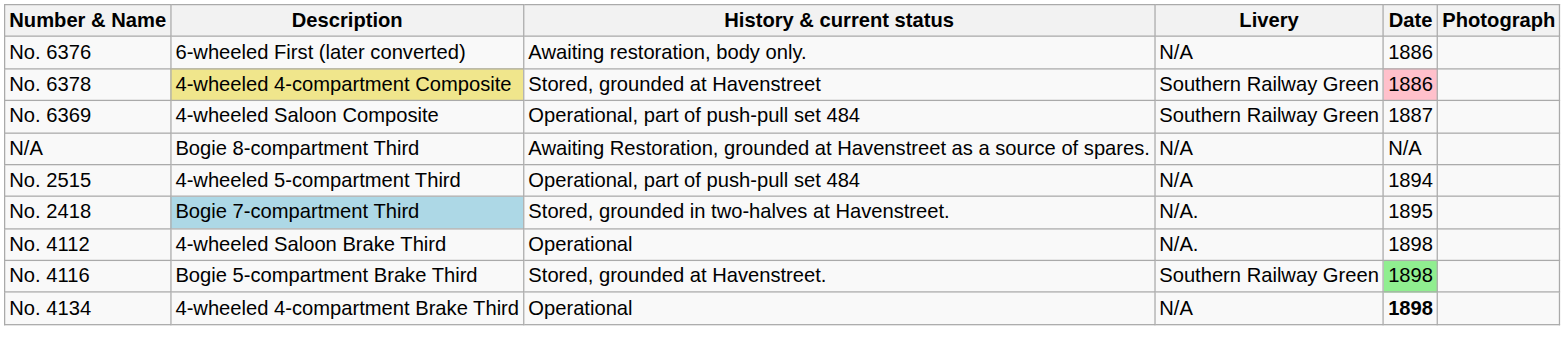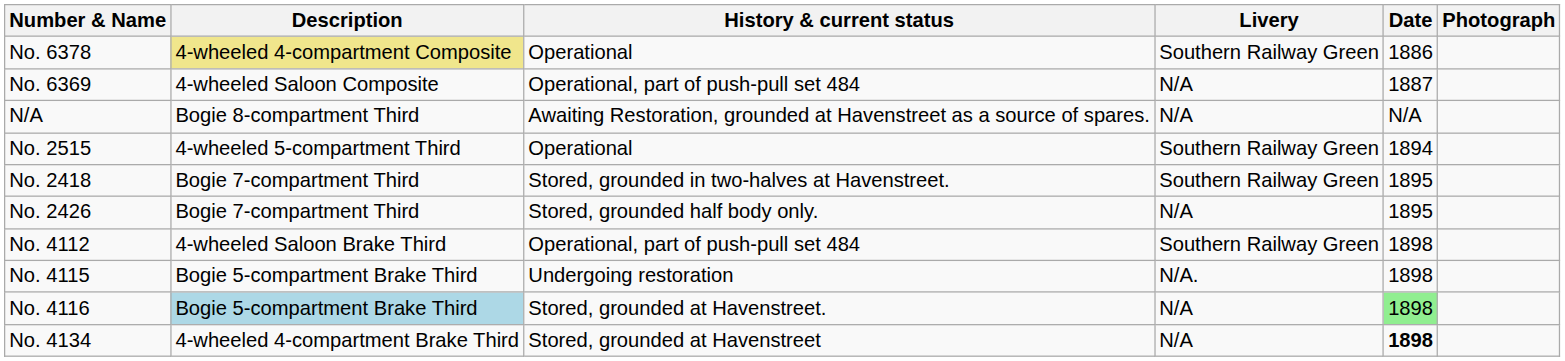 <table class="wikitable">
 <tr>
 <th>Number & Name</th>
 <th>Description</th>
 <th>History & current status</th>
 <th>Livery</th>
 <th>Date</th>
 <th>Photograph</th>
 </tr>
 <tr>
-<td>No. 6376</td>
-<td>6-wheeled First (later converted)</td>
-<td>Awaiting restoration, body only.</td>
-<td>N/A</td>
-<td>1886</td>
-<td></td>
-</tr>
-<tr>
 <td>No. 6378</td>
 <td style="background: khaki;">4-wheeled 4-compartment Composite</td>
-<td>Stored, grounded at Havenstreet</td>
+<td>Operational</td>
 <td>Southern Railway Green</td>
-<td style="background: pink;">1886</td>
+<td>1886</td>
 <td></td>
 </tr>
 <tr>
 <td>No. 6369</td>
 <td>4-wheeled Saloon Composite</td>
 <td>Operational, part of push-pull set 484</td>
-<td>Southern Railway Green</td>
+<td>N/A</td>
 <td>1887</td>
 <td></td>
 </tr>
 <tr>
 <td>N/A</td>
 <td>Bogie 8-compartment Third</td>
 <td>Awaiting Restoration, grounded at Havenstreet as a source of spares.</td>
 <td>N/A</td>
 <td>N/A</td>
 <td></td>
 </tr>
 <tr>
 <td>No. 2515</td>
 <td>4-wheeled 5-compartment Third</td>
-<td>Operational, part of push-pull set 484</td>
-<td>N/A</td>
+<td>Operational</td>
+<td>Southern Railway Green</td>
 <td>1894</td>
 <td></td>
 </tr>
 <tr>
 <td>No. 2418</td>
-<td style="background: lightblue;">Bogie 7-compartment Third</td>
+<td>Bogie 7-compartment Third</td>
 <td>Stored, grounded in two-halves at Havenstreet.</td>
-<td>N/A.</td>
+<td>Southern Railway Green</td>
+<td>1895</td>
+<td></td>
+</tr>
+<tr>
+<td>No. 2426</td>
+<td>Bogie 7-compartment Third</td>
+<td>Stored, grounded half body only.</td>
+<td>N/A</td>
 <td>1895</td>
 <td></td>
 </tr>
 <tr>
 <td>No. 4112</td>
 <td>4-wheeled Saloon Brake Third</td>
-<td>Operational</td>
+<td>Operational, part of push-pull set 484</td>
+<td>Southern Railway Green</td>
+<td>1898</td>
+<td></td>
+</tr>
+<tr>
+<td>No. 4115</td>
+<td>Bogie 5-compartment Brake Third</td>
+<td>Undergoing restoration</td>
 <td>N/A.</td>
 <td>1898</td>
 <td></td>
 </tr>
 <tr>
 <td>No. 4116</td>
-<td>Bogie 5-compartment Brake Third</td>
+<td style="background: lightblue;">Bogie 5-compartment Brake Third</td>
 <td>Stored, grounded at Havenstreet.</td>
-<td>Southern Railway Green</td>
+<td>N/A</td>
 <td style="background: lightgreen;">1898</td>
 <td></td>
 </tr>
 <tr>
 <td>No. 4134</td>
 <td>4-wheeled 4-compartment Brake Third</td>
-<td>Operational</td>
+<td>Stored, grounded at Havenstreet</td>
 <td>N/A</td>
 <td><strong>1898</strong></td>
 <td></td>
 </tr>
 </table>
